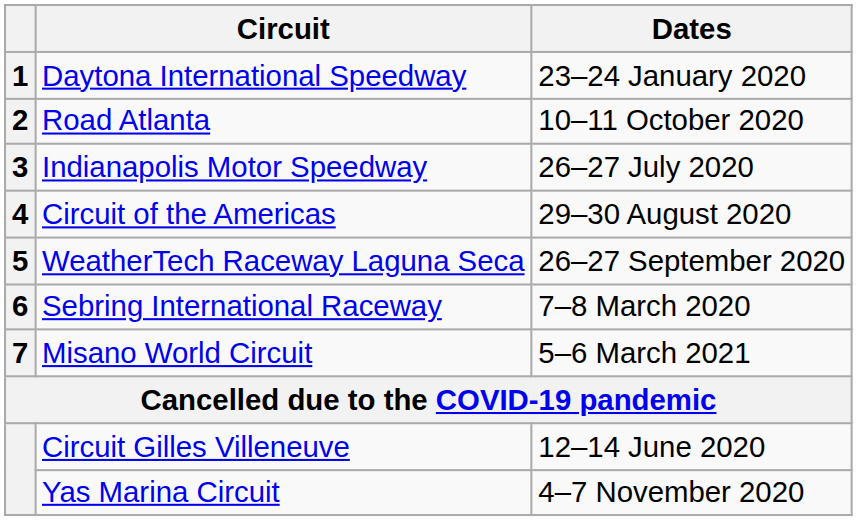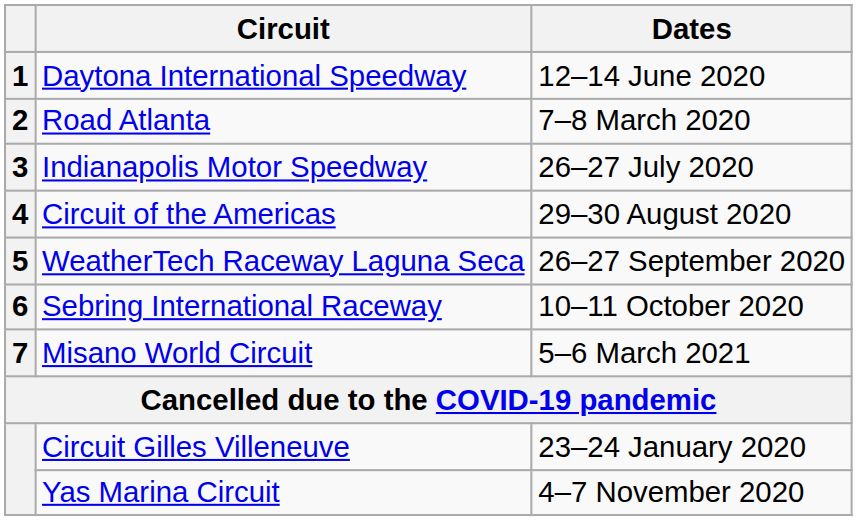 <table class="wikitable" style="font-size:90%;">
 <tr>
 <th></th>
 <th>Circuit</th>
 <th>Dates</th>
 </tr>
 <tr>
 <th>1</th>
 <td> <a href='#'>Daytona International Speedway</a></td>
-<td>23–24 January 2020</td>
+<td>12–14 June 2020</td>
 </tr>
 <tr>
 <th>2</th>
 <td> <a href='#'>Road Atlanta</a></td>
-<td>10–11 October 2020</td>
+<td>7–8 March 2020</td>
 </tr>
 <tr>
 <th>3</th>
 <td> <a href='#'>Indianapolis Motor Speedway</a></td>
 <td>26–27 July 2020</td>
 </tr>
 <tr>
 <th>4</th>
 <td> <a href='#'>Circuit of the Americas</a></td>
 <td>29–30 August 2020</td>
 </tr>
 <tr>
 <th>5</th>
 <td> <a href='#'>WeatherTech Raceway Laguna Seca</a></td>
 <td>26–27 September 2020</td>
 </tr>
 <tr>
 <th>6</th>
 <td> <a href='#'>Sebring International Raceway</a></td>
-<td>7–8 March 2020</td>
+<td>10–11 October 2020</td>
 </tr>
 <tr>
 <th>7</th>
 <td> <a href='#'>Misano World Circuit</a></td>
 <td>5–6 March 2021</td>
 </tr>
 <tr>
 <th colspan=3>Cancelled due to the <a href='#'>COVID-19 pandemic</a></th>
 </tr>
 <tr>
 <th rowspan=2></th>
 <td> <a href='#'>Circuit Gilles Villeneuve</a></td>
-<td>12–14 June 2020</td>
+<td>23–24 January 2020</td>
 </tr>
 <tr>
 <td> <a href='#'>Yas Marina Circuit</a></td>
 <td>4–7 November 2020</td>
 </tr>
 </table>
